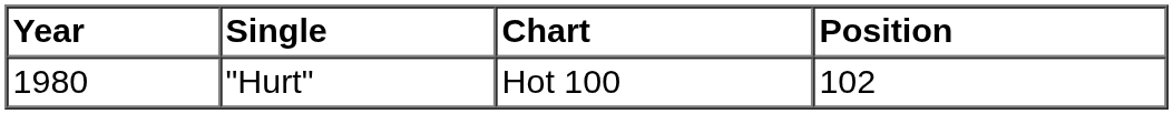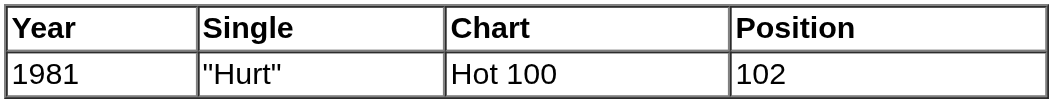 <table border=1 cellspacing=0 cellpadding=2 width="550px">
 <tr>
 <th align="left">Year</th>
 <th align="left">Single</th>
 <th align="left">Chart</th>
 <th align="left">Position</th>
 </tr>
 <tr>
-<td align="left">1980</td>
+<td align="left">1981</td>
 <td align="left">"Hurt"</td>
 <td align="left">Hot 100</td>
 <td align="left">102</td>
 </tr>
 <tr>
 </tr>
 </table>
